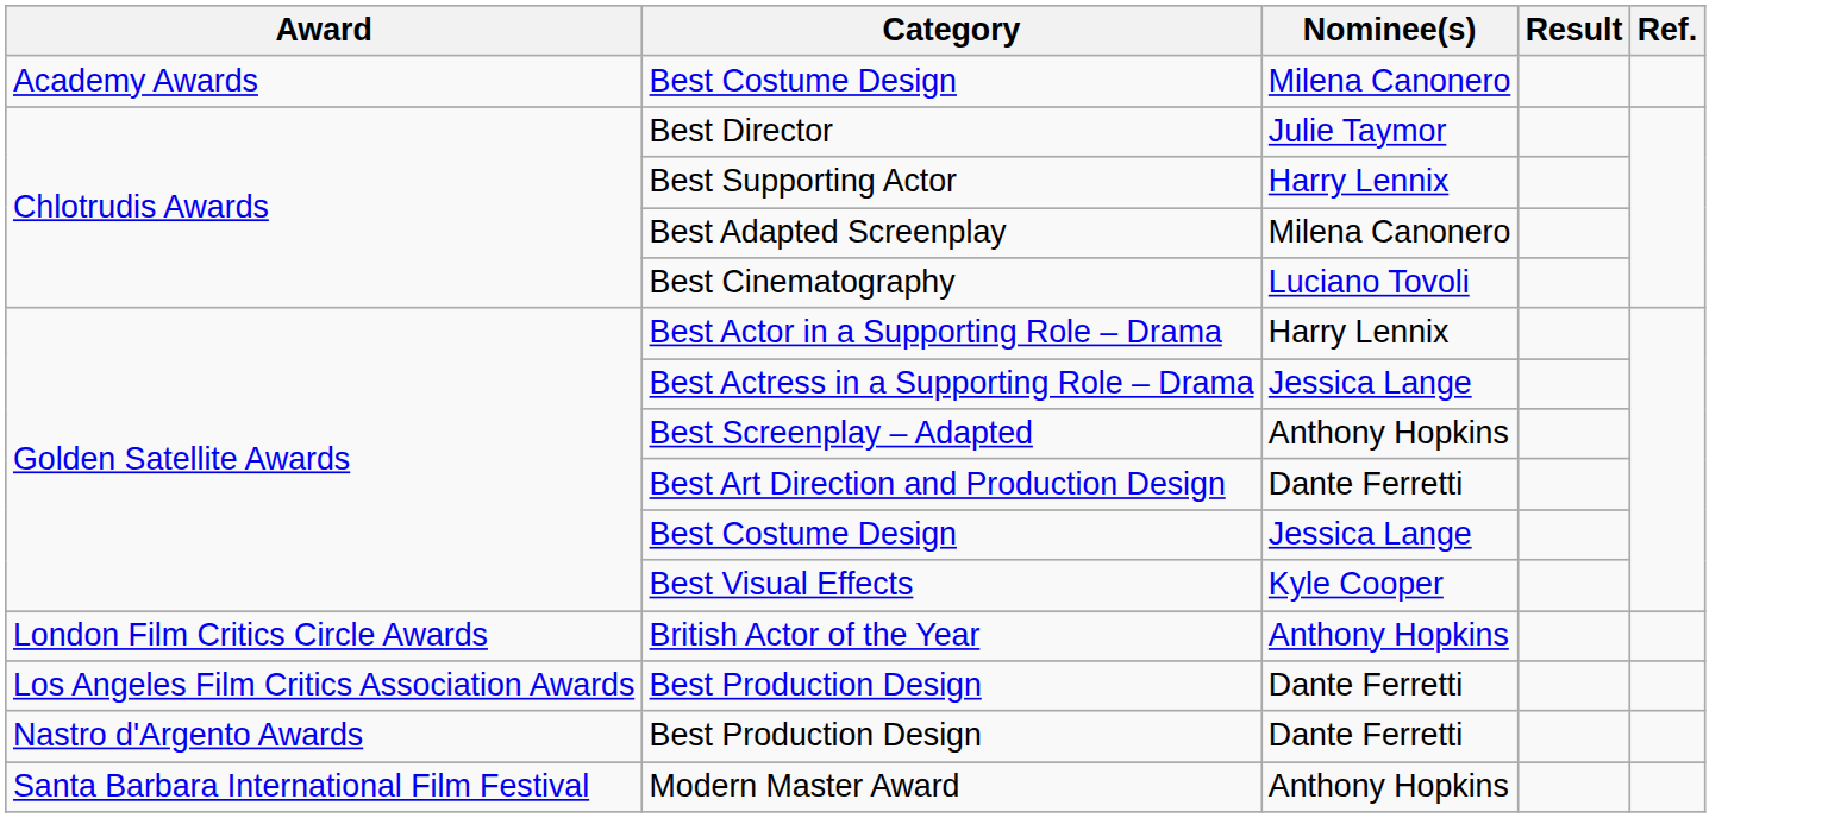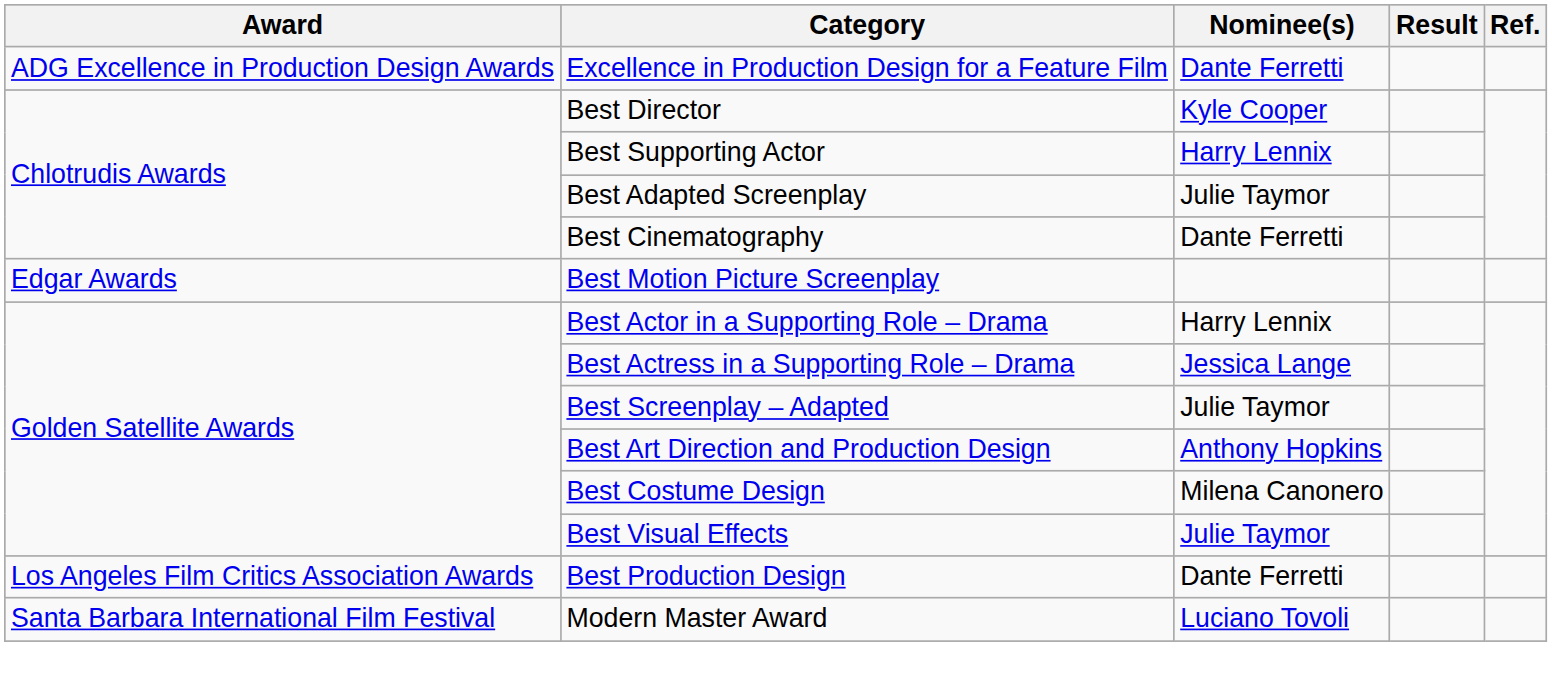 <table class="wikitable plainrowheaders">
 <tr>
 <th>Award</th>
 <th>Category</th>
 <th>Nominee(s)</th>
 <th>Result</th>
 <th>Ref.</th>
 </tr>
 <tr>
-<td><a href='#'>Academy Awards</a></td>
-<td><a href='#'>Best Costume Design</a></td>
-<td><a href='#'>Milena Canonero</a></td>
+<td><a href='#'>ADG Excellence in Production Design Awards</a></td>
+<td><a href='#'>Excellence in Production Design for a Feature Film</a></td>
+<td><a href='#'>Dante Ferretti</a></td>
 <td></td>
 <td align="center"></td>
 </tr>
 <tr>
 <td rowspan="4"><a href='#'>Chlotrudis Awards</a></td>
 <td>Best Director</td>
-<td><a href='#'>Julie Taymor</a></td>
+<td><a href='#'>Kyle Cooper</a></td>
 <td></td>
 <td align="center" rowspan="4"></td>
 </tr>
 <tr>
 <td>Best Supporting Actor</td>
 <td><a href='#'>Harry Lennix</a></td>
 <td></td>
 </tr>
 <tr>
 <td>Best Adapted Screenplay</td>
-<td>Milena Canonero</td>
+<td>Julie Taymor</td>
 <td></td>
 </tr>
 <tr>
 <td>Best Cinematography</td>
-<td><a href='#'>Luciano Tovoli</a></td>
+<td>Dante Ferretti </td>
 <td></td>
+</tr>
+<tr>
+<td><a href='#'>Edgar Awards</a></td>
+<td><a href='#'>Best Motion Picture Screenplay</a></td>
+<td></td>
+<td></td>
+<td align="center"></td>
 </tr>
 <tr>
 <td rowspan="6"><a href='#'>Golden Satellite Awards</a></td>
 <td><a href='#'>Best Actor in a Supporting Role – Drama</a></td>
 <td>Harry Lennix</td>
 <td></td>
 <td align="center" rowspan="6"></td>
 </tr>
 <tr>
 <td><a href='#'>Best Actress in a Supporting Role – Drama</a></td>
 <td><a href='#'>Jessica Lange</a></td>
 <td></td>
 </tr>
 <tr>
 <td><a href='#'>Best Screenplay – Adapted</a></td>
-<td>Anthony Hopkins</td>
+<td>Julie Taymor</td>
 <td></td>
 </tr>
 <tr>
 <td><a href='#'>Best Art Direction and Production Design</a></td>
-<td>Dante Ferretti</td>
+<td><a href='#'>Anthony Hopkins</a></td>
 <td></td>
 </tr>
 <tr>
 <td><a href='#'>Best Costume Design</a></td>
-<td><a href='#'>Jessica Lange</a></td>
+<td>Milena Canonero</td>
 <td></td>
 </tr>
 <tr>
 <td><a href='#'>Best Visual Effects</a></td>
-<td><a href='#'>Kyle Cooper</a></td>
+<td><a href='#'>Julie Taymor</a></td>
 <td></td>
-</tr>
-<tr>
-<td><a href='#'>London Film Critics Circle Awards</a></td>
-<td><a href='#'>British Actor of the Year</a></td>
-<td><a href='#'>Anthony Hopkins</a></td>
-<td></td>
-<td align="center"></td>
 </tr>
 <tr>
 <td><a href='#'>Los Angeles Film Critics Association Awards</a></td>
 <td><a href='#'>Best Production Design</a></td>
 <td>Dante Ferretti</td>
 <td></td>
 <td align="center"></td>
 </tr>
 <tr>
-<td><a href='#'>Nastro d'Argento Awards</a></td>
-<td>Best Production Design</td>
-<td>Dante Ferretti </td>
-<td></td>
-<td align="center"></td>
-</tr>
-<tr>
 <td><a href='#'>Santa Barbara International Film Festival</a></td>
 <td>Modern Master Award</td>
-<td>Anthony Hopkins</td>
+<td><a href='#'>Luciano Tovoli</a></td>
 <td></td>
 <td align="center"></td>
 </tr>
 </table>
